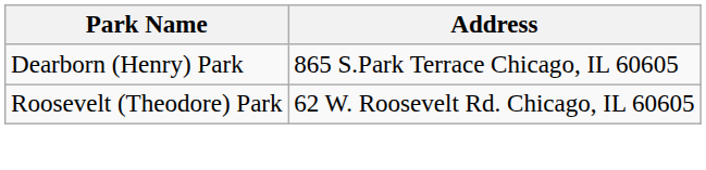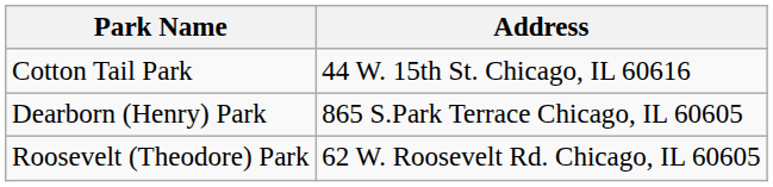 <table class="wikitable">
 <tr>
 <th>Park Name</th>
 <th>Address</th>
+</tr>
+<tr>
+<td>Cotton Tail Park</td>
+<td>44 W. 15th St. Chicago, IL 60616</td>
 </tr>
 <tr>
 <td>Dearborn (Henry) Park</td>
 <td>865 S.Park Terrace Chicago, IL 60605</td>
 </tr>
 <tr>
 <td>Roosevelt (Theodore) Park</td>
 <td>62 W. Roosevelt Rd. Chicago, IL 60605</td>
 </tr>
 </table>
